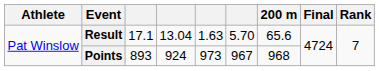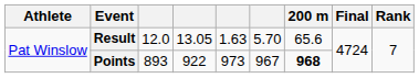 <table class=wikitable style=font-size:90%;text-align:center>
 <tr>
 <th>Athlete</th>
 <th>Event</th>
 <th></th>
 <th></th>
 <th></th>
 <th></th>
 <th>200 m</th>
 <th>Final</th>
 <th>Rank</th>
 </tr>
 <tr>
 <td align=left rowspan=2><a href='#'>Pat Winslow</a></td>
 <th style=font-size:95%>Result</th>
-<td>17.1</td>
-<td>13.04</td>
+<td>12.0</td>
+<td>13.05</td>
 <td>1.63</td>
 <td>5.70</td>
 <td>65.6</td>
 <td rowspan=2>4724</td>
 <td rowspan=2>7</td>
 </tr>
 <tr>
 <th style=font-size:95%>Points</th>
 <td>893</td>
-<td>924</td>
+<td>922</td>
 <td>973</td>
 <td>967</td>
-<td>968</td>
+<td><strong>968</strong></td>
 </tr>
 </table>
